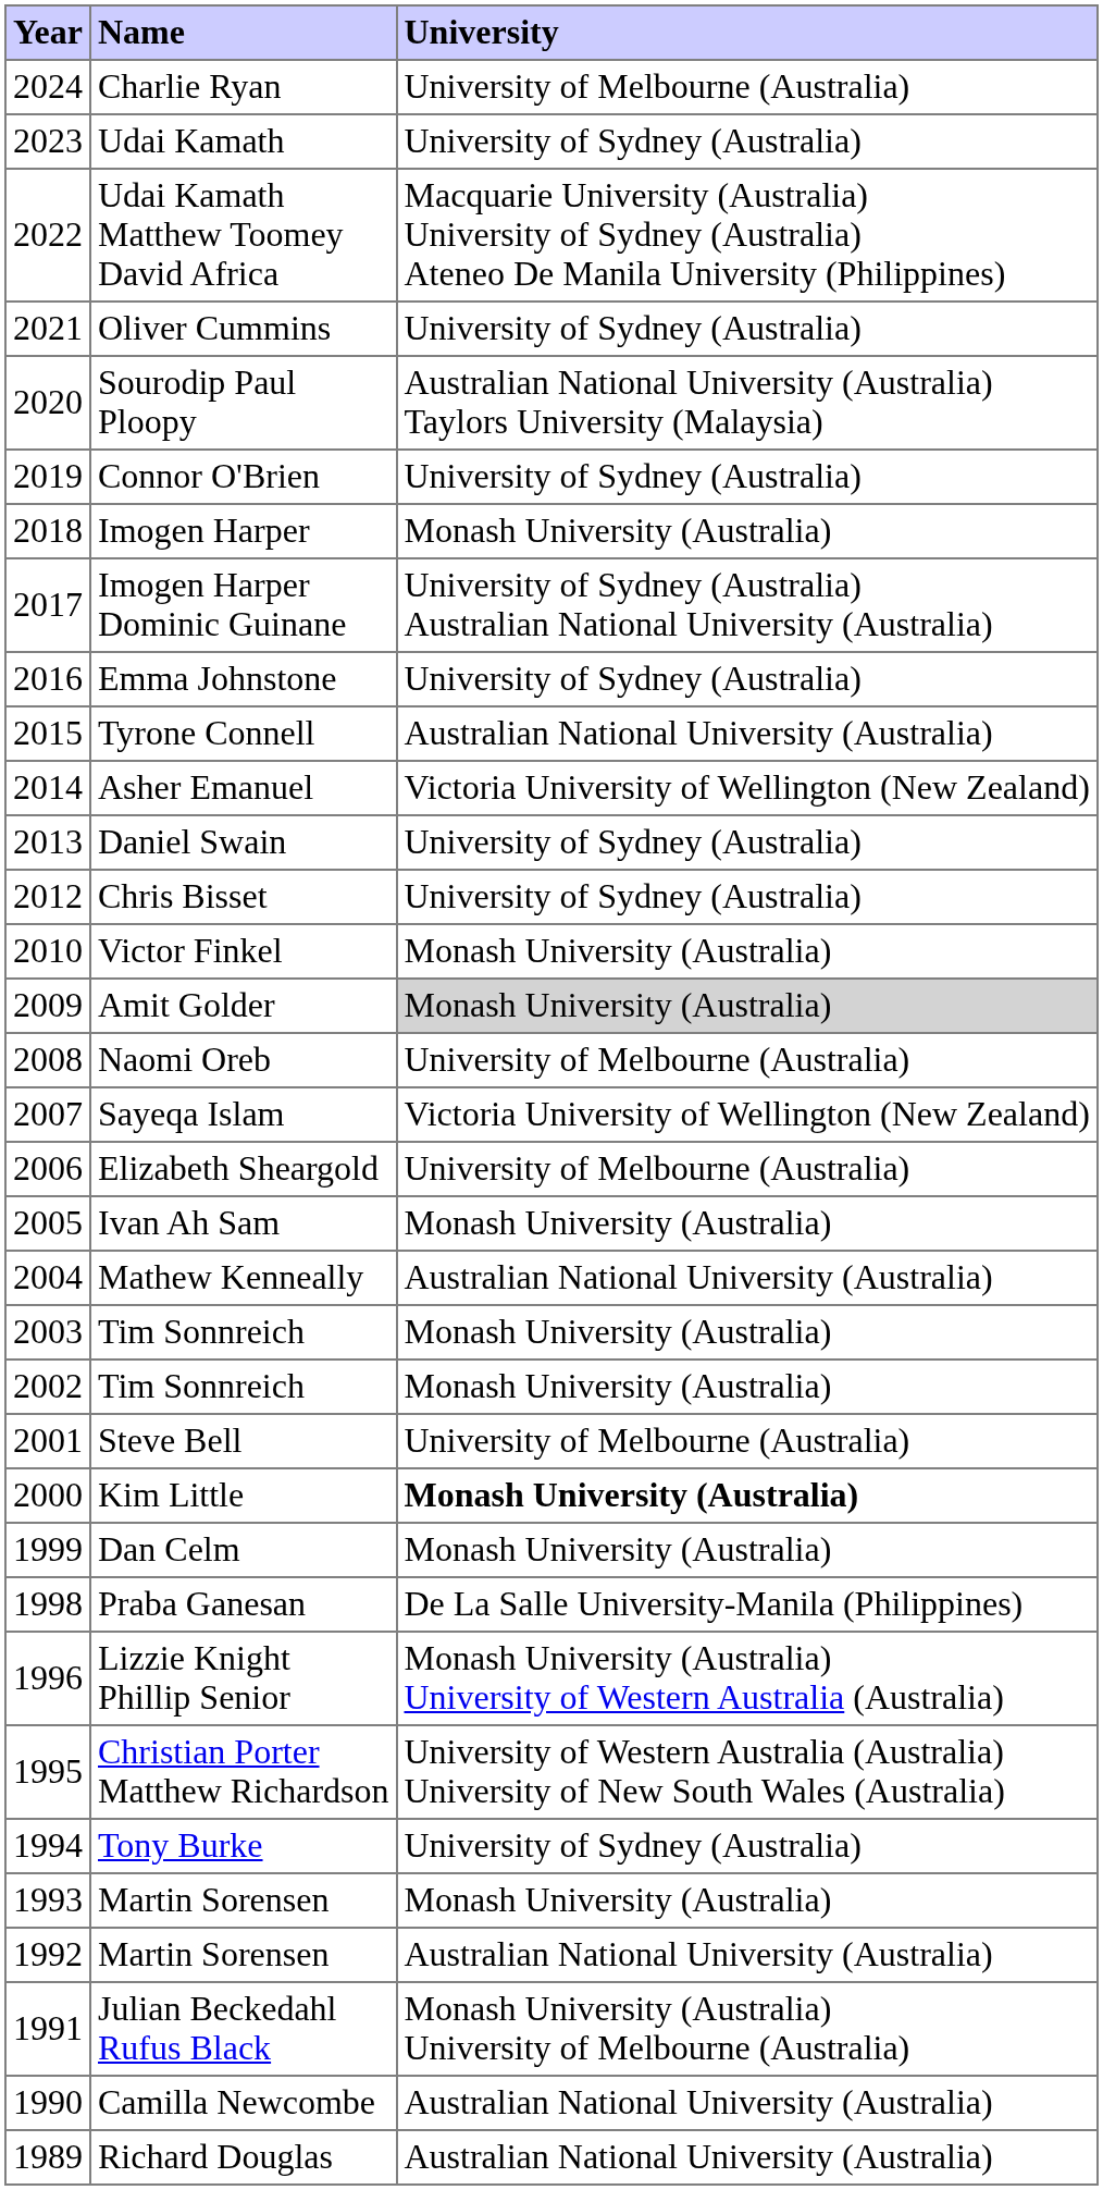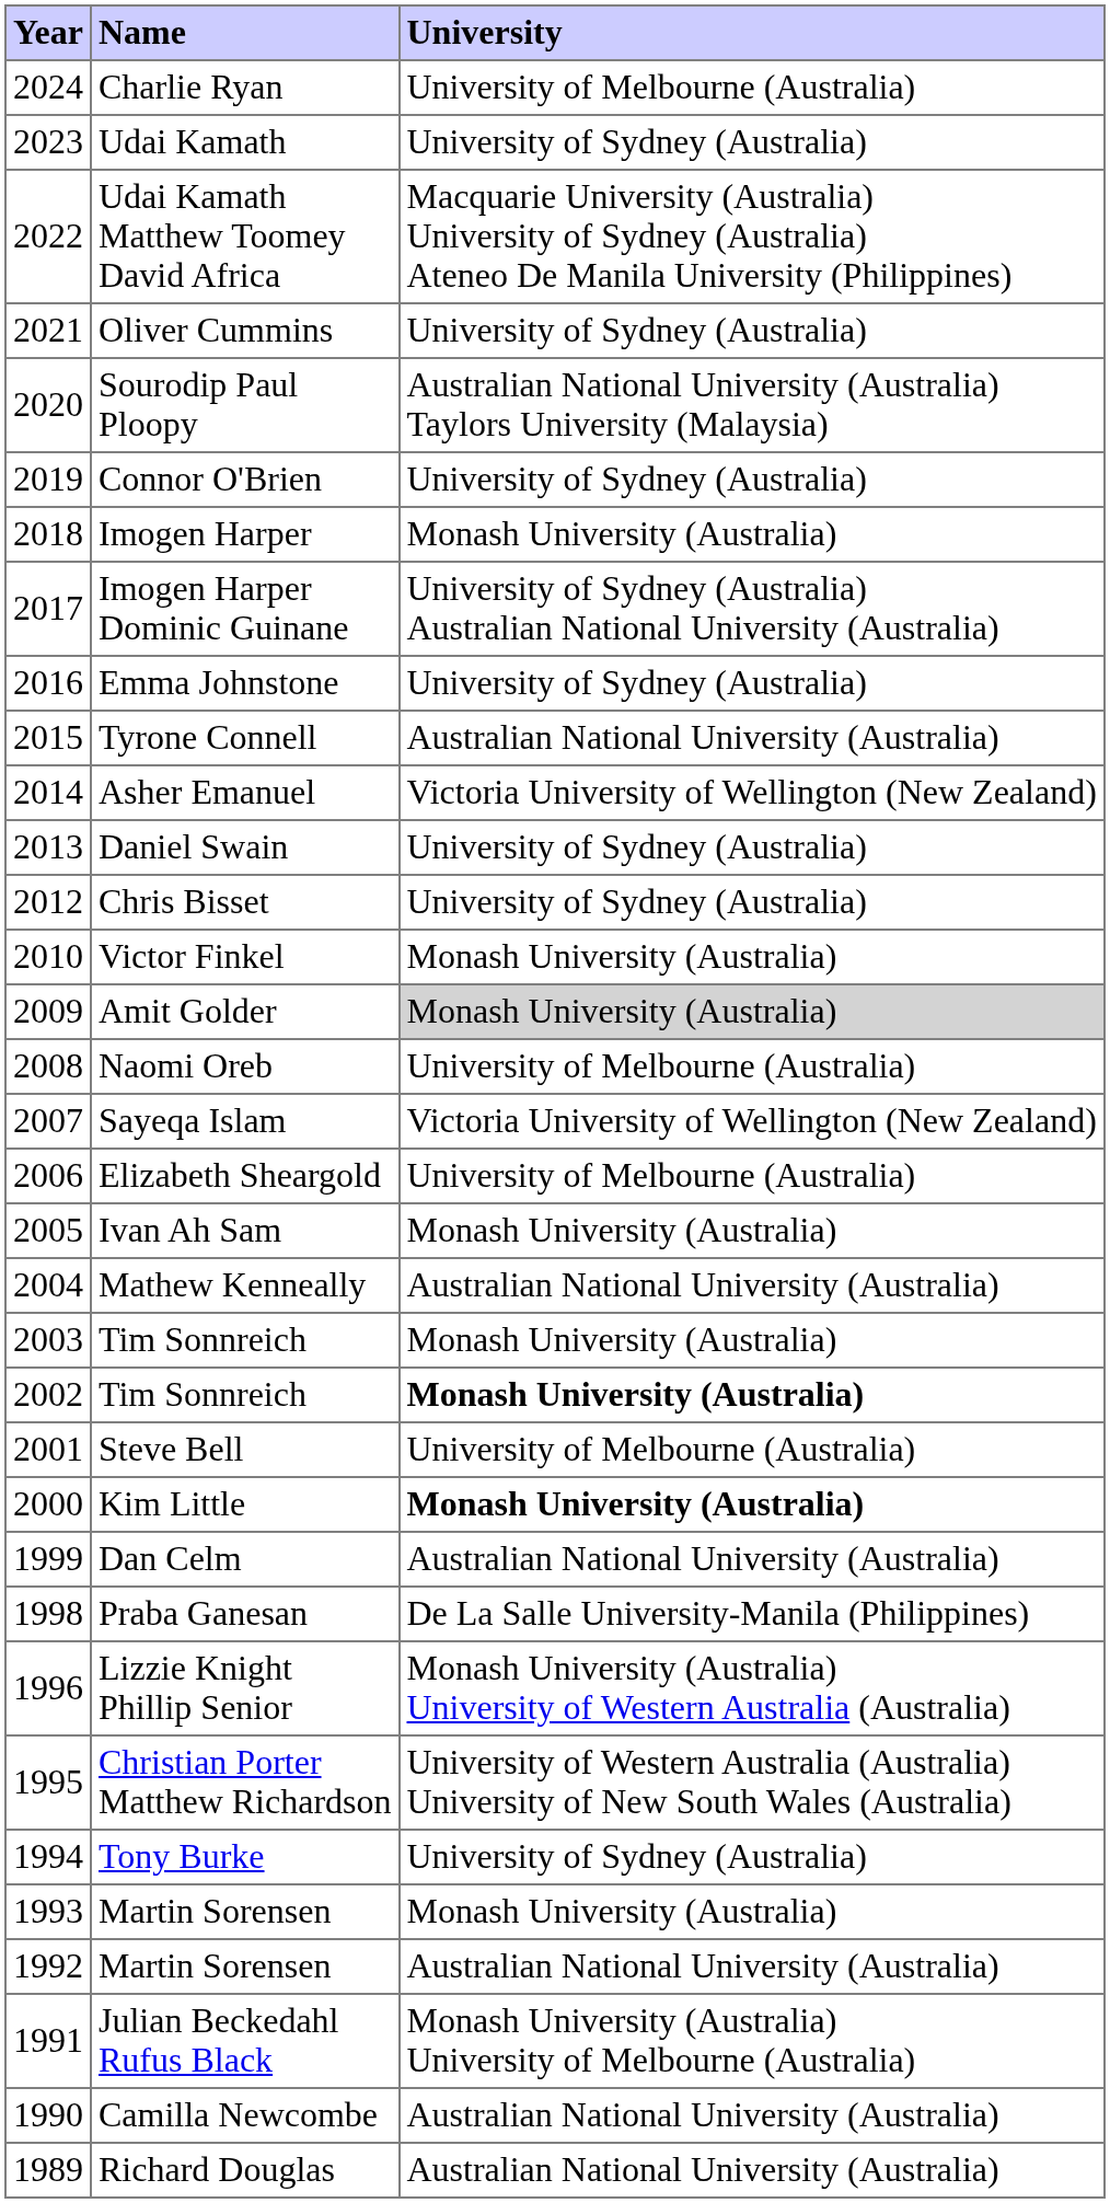 <table border=1 cellpadding=3 style="border-collapse: collapse;">
 <tr bgcolor="#ccccff">
 <td><strong>Year</strong></td>
 <td><strong>Name</strong></td>
 <td><strong>University</strong></td>
 </tr>
 <tr>
 <td>2024</td>
 <td>Charlie Ryan</td>
 <td>University of Melbourne (Australia)</td>
 </tr>
 <tr>
 <td>2023</td>
 <td>Udai Kamath</td>
 <td>University of Sydney (Australia)</td>
 </tr>
 <tr>
 <td>2022</td>
 <td>Udai Kamath<br>Matthew Toomey<br>David Africa</td>
 <td>Macquarie University (Australia)<br>University of Sydney (Australia)<br>Ateneo De Manila University (Philippines)</td>
 </tr>
 <tr>
 <td>2021</td>
 <td>Oliver Cummins</td>
 <td>University of Sydney (Australia)</td>
 </tr>
 <tr>
 <td>2020</td>
 <td>Sourodip Paul<br>Ploopy</td>
 <td>Australian National University (Australia)<br>Taylors University (Malaysia)</td>
 </tr>
 <tr>
 <td>2019</td>
 <td>Connor O'Brien</td>
 <td>University of Sydney (Australia)</td>
 </tr>
 <tr>
 <td>2018</td>
 <td>Imogen Harper</td>
 <td>Monash University (Australia)</td>
 </tr>
 <tr>
 <td>2017</td>
 <td>Imogen Harper<br>Dominic Guinane</td>
 <td>University of Sydney (Australia)<br>Australian National University (Australia)</td>
 </tr>
 <tr>
 <td>2016</td>
 <td>Emma Johnstone</td>
 <td>University of Sydney (Australia)</td>
 </tr>
 <tr>
 <td>2015</td>
 <td>Tyrone Connell</td>
 <td>Australian National University (Australia)</td>
 </tr>
 <tr>
 <td>2014</td>
 <td>Asher Emanuel</td>
 <td>Victoria University of Wellington (New Zealand)</td>
 </tr>
 <tr>
 <td>2013</td>
 <td>Daniel Swain</td>
 <td>University of Sydney (Australia)</td>
 </tr>
 <tr>
 <td>2012</td>
 <td>Chris Bisset</td>
 <td>University of Sydney (Australia)</td>
 </tr>
 <tr>
 <td>2010</td>
 <td>Victor Finkel</td>
 <td>Monash University (Australia)</td>
 </tr>
 <tr>
 <td>2009</td>
 <td>Amit Golder</td>
 <td style="background: lightgrey;">Monash University (Australia)</td>
 </tr>
 <tr>
 <td>2008</td>
 <td>Naomi Oreb</td>
 <td>University of Melbourne (Australia)</td>
 </tr>
 <tr>
 <td>2007</td>
 <td>Sayeqa Islam</td>
 <td>Victoria University of Wellington (New Zealand)</td>
 </tr>
 <tr>
 <td>2006</td>
 <td>Elizabeth Sheargold</td>
 <td>University of Melbourne (Australia)</td>
 </tr>
 <tr>
 <td>2005</td>
 <td>Ivan Ah Sam</td>
 <td>Monash University (Australia)</td>
 </tr>
 <tr>
 <td>2004</td>
 <td>Mathew Kenneally</td>
 <td>Australian National University (Australia)</td>
 </tr>
 <tr>
 <td>2003</td>
 <td>Tim Sonnreich</td>
 <td>Monash University (Australia)</td>
 </tr>
 <tr>
 <td>2002</td>
 <td>Tim Sonnreich</td>
-<td>Monash University (Australia)</td>
+<td><strong>Monash University (Australia)</strong></td>
 </tr>
 <tr>
 <td>2001</td>
 <td>Steve Bell</td>
 <td>University of Melbourne (Australia)</td>
 </tr>
 <tr>
 <td>2000</td>
 <td>Kim Little</td>
 <td><strong>Monash University (Australia)</strong></td>
 </tr>
 <tr>
 <td>1999</td>
 <td>Dan Celm</td>
-<td>Monash University (Australia)</td>
+<td>Australian National University (Australia)</td>
 </tr>
 <tr>
 <td>1998</td>
 <td>Praba Ganesan</td>
 <td>De La Salle University-Manila (Philippines)</td>
 </tr>
 <tr>
 <td>1996</td>
 <td>Lizzie Knight<br>Phillip Senior</td>
 <td>Monash University (Australia)<br><a href='#'>University of Western Australia</a> (Australia)</td>
 </tr>
 <tr>
 <td>1995</td>
 <td><a href='#'>Christian Porter</a><br>Matthew Richardson</td>
 <td>University of Western Australia (Australia)<br>University of New South Wales (Australia)</td>
 </tr>
 <tr>
 <td>1994</td>
 <td><a href='#'>Tony Burke</a></td>
 <td>University of Sydney (Australia)</td>
 </tr>
 <tr>
 <td>1993</td>
 <td>Martin Sorensen</td>
 <td>Monash University (Australia)</td>
 </tr>
 <tr>
 <td>1992</td>
 <td>Martin Sorensen</td>
 <td>Australian National University (Australia)</td>
 </tr>
 <tr>
 <td>1991</td>
 <td>Julian Beckedahl<br><a href='#'>Rufus Black</a></td>
 <td>Monash University (Australia)<br>University of Melbourne (Australia)</td>
 </tr>
 <tr>
 <td>1990</td>
 <td>Camilla Newcombe</td>
 <td>Australian National University (Australia)</td>
 </tr>
 <tr>
 <td>1989</td>
 <td>Richard Douglas</td>
 <td>Australian National University (Australia)</td>
 </tr>
 </table>
